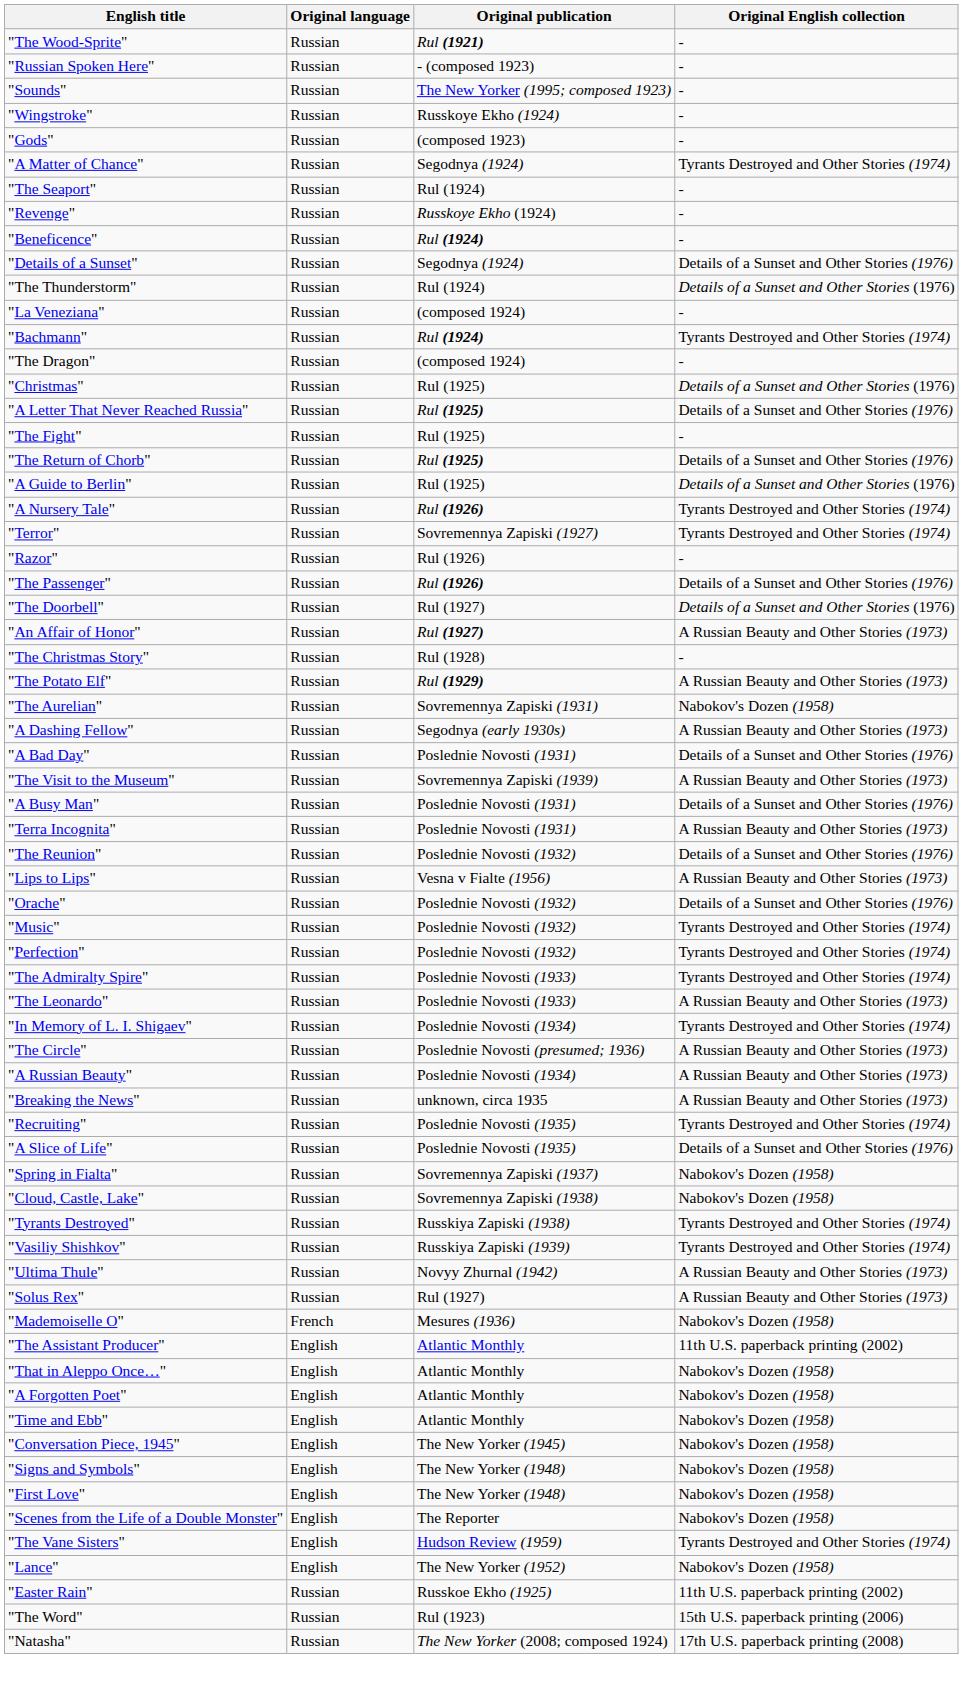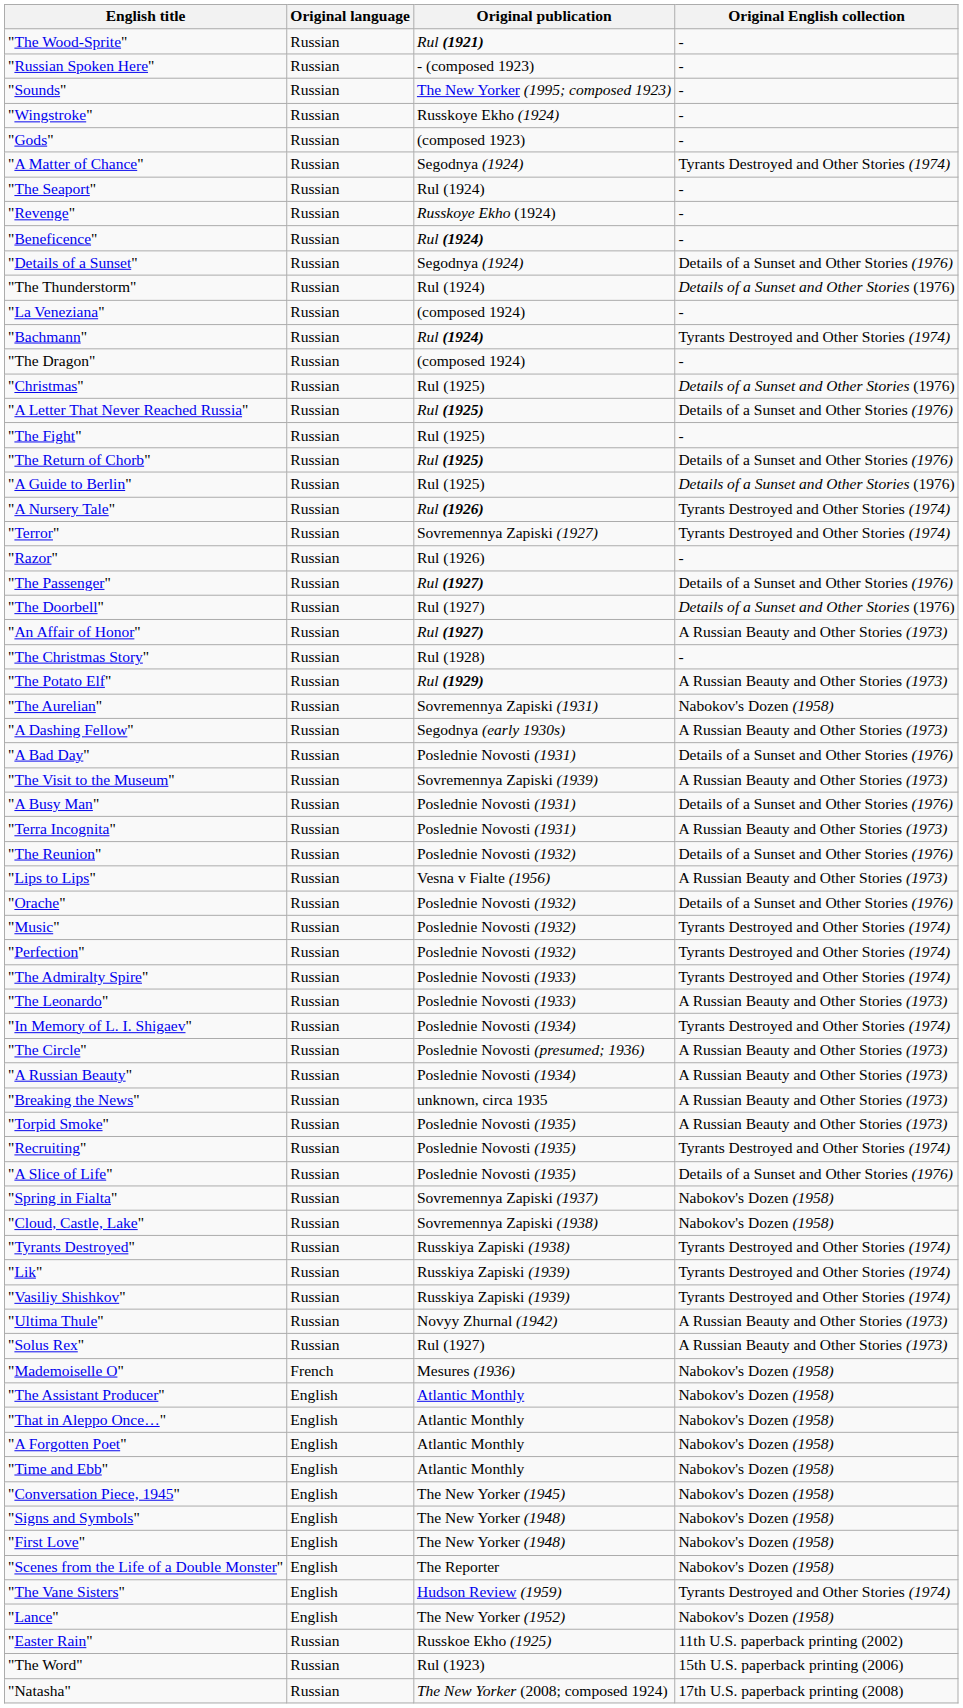 <table class="sortable wikitable">
 <tr>
 <th>English title</th>
 <th>Original language</th>
 <th>Original publication</th>
 <th>Original English collection</th>
 </tr>
 <tr>
 <td>"<a href='#'>The Wood-Sprite</a>"</td>
 <td>Russian</td>
 <td><em>Rul<strong> (1921)</td>
 <td>-</td>
 </tr>
 <tr>
 <td>"<a href='#'>Russian Spoken Here</a>"</td>
 <td>Russian</td>
 <td>- (composed 1923)</td>
 <td>-</td>
 </tr>
 <tr>
 <td>"<a href='#'>Sounds</a>"</td>
 <td>Russian</td>
 <td></em><a href='#'>The New Yorker</a><em> (1995; composed 1923)</td>
 <td>-</td>
 </tr>
 <tr>
 <td>"<a href='#'>Wingstroke</a>"</td>
 <td>Russian</td>
 <td></em>Russkoye Ekho<em> (1924)</td>
 <td>-</td>
 </tr>
 <tr>
 <td>"<a href='#'>Gods</a>"</td>
 <td>Russian</td>
 <td>(composed 1923)</td>
 <td>-</td>
 </tr>
 <tr>
 <td>"<a href='#'>A Matter of Chance</a>"</td>
 <td>Russian</td>
 <td></em>Segodnya<em> (1924)</td>
 <td></em>Tyrants Destroyed and Other Stories<em> (1974)</td>
 </tr>
 <tr>
 <td>"<a href='#'>The Seaport</a>"</td>
 <td>Russian</td>
 <td></em>Rul</strong> (1924)</td>
 <td>-</td>
 </tr>
 <tr>
 <td>"<a href='#'>Revenge</a>"</td>
 <td>Russian</td>
 <td><em>Russkoye Ekho</em> (1924)</td>
 <td>-</td>
 </tr>
 <tr>
 <td>"<a href='#'>Beneficence</a>"</td>
 <td>Russian</td>
 <td><em>Rul<strong> (1924)</td>
 <td>-</td>
 </tr>
 <tr>
 <td>"<a href='#'>Details of a Sunset</a>"</td>
 <td>Russian</td>
 <td></em>Segodnya<em> (1924)</td>
 <td></em>Details of a Sunset and Other Stories<em> (1976)</td>
 </tr>
 <tr>
 <td>"The Thunderstorm"</td>
 <td>Russian</td>
 <td></em>Rul</strong> (1924)</td>
 <td><em>Details of a Sunset and Other Stories</em> (1976)</td>
 </tr>
 <tr>
 <td>"<a href='#'>La Veneziana</a>"</td>
 <td>Russian</td>
 <td>(composed 1924)</td>
 <td>-</td>
 </tr>
 <tr>
 <td>"<a href='#'>Bachmann</a>"</td>
 <td>Russian</td>
 <td><em>Rul<strong> (1924)</td>
 <td></em>Tyrants Destroyed and Other Stories<em> (1974)</td>
 </tr>
 <tr>
 <td>"The Dragon"</td>
 <td>Russian</td>
 <td>(composed 1924)</td>
 <td>-</td>
 </tr>
 <tr>
 <td>"<a href='#'>Christmas</a>"</td>
 <td>Russian</td>
 <td></em>Rul</strong> (1925)</td>
 <td><em>Details of a Sunset and Other Stories</em> (1976)</td>
 </tr>
 <tr>
 <td>"<a href='#'>A Letter That Never Reached Russia</a>"</td>
 <td>Russian</td>
 <td><em>Rul<strong> (1925)</td>
 <td></em>Details of a Sunset and Other Stories<em> (1976)</td>
 </tr>
 <tr>
 <td>"<a href='#'>The Fight</a>"</td>
 <td>Russian</td>
 <td></em>Rul</strong> (1925)</td>
 <td>-</td>
 </tr>
 <tr>
 <td>"<a href='#'>The Return of Chorb</a>"</td>
 <td>Russian</td>
 <td><em>Rul<strong> (1925)</td>
 <td></em>Details of a Sunset and Other Stories<em> (1976)</td>
 </tr>
 <tr>
 <td>"<a href='#'>A Guide to Berlin</a>"</td>
 <td>Russian</td>
 <td></em>Rul</strong> (1925)</td>
 <td><em>Details of a Sunset and Other Stories</em> (1976)</td>
 </tr>
 <tr>
 <td>"<a href='#'>A Nursery Tale</a>"</td>
 <td>Russian</td>
 <td><em>Rul<strong> (1926)</td>
 <td></em>Tyrants Destroyed and Other Stories<em> (1974)</td>
 </tr>
 <tr>
 <td>"<a href='#'>Terror</a>"</td>
 <td>Russian</td>
 <td></em>Sovremennya Zapiski<em> (1927)</td>
 <td></em>Tyrants Destroyed and Other Stories<em> (1974)</td>
 </tr>
 <tr>
 <td>"<a href='#'>Razor</a>"</td>
 <td>Russian</td>
 <td></em>Rul</strong> (1926)</td>
 <td>-</td>
 </tr>
 <tr>
 <td>"<a href='#'>The Passenger</a>"</td>
 <td>Russian</td>
-<td><em>Rul<strong> (1926)</td>
+<td><em>Rul<strong> (1927)</td>
 <td></em>Details of a Sunset and Other Stories<em> (1976)</td>
 </tr>
 <tr>
 <td>"<a href='#'>The Doorbell</a>"</td>
 <td>Russian</td>
 <td></em>Rul</strong> (1927)</td>
 <td><em>Details of a Sunset and Other Stories</em> (1976)</td>
 </tr>
 <tr>
 <td>"<a href='#'>An Affair of Honor</a>"</td>
 <td>Russian</td>
 <td><em>Rul<strong> (1927)</td>
 <td></em>A Russian Beauty and Other Stories<em> (1973)</td>
 </tr>
 <tr>
 <td>"<a href='#'>The Christmas Story</a>"</td>
 <td>Russian</td>
 <td></em>Rul</strong> (1928)</td>
 <td>-</td>
 </tr>
 <tr>
 <td>"<a href='#'>The Potato Elf</a>"</td>
 <td>Russian</td>
 <td><em>Rul<strong> (1929)</td>
 <td></em>A Russian Beauty and Other Stories<em> (1973)</td>
 </tr>
 <tr>
 <td>"<a href='#'>The Aurelian</a>"</td>
 <td>Russian</td>
 <td></em>Sovremennya Zapiski<em> (1931)</td>
 <td></em>Nabokov's Dozen<em> (1958)</td>
 </tr>
 <tr>
 <td>"<a href='#'>A Dashing Fellow</a>"</td>
 <td>Russian</td>
 <td></em>Segodnya<em> (early 1930s)</td>
 <td></em>A Russian Beauty and Other Stories<em> (1973)</td>
 </tr>
 <tr>
 <td>"<a href='#'>A Bad Day</a>"</td>
 <td>Russian</td>
 <td></em>Poslednie Novosti<em> (1931)</td>
 <td></em>Details of a Sunset and Other Stories<em> (1976)</td>
 </tr>
 <tr>
 <td>"<a href='#'>The Visit to the Museum</a>"</td>
 <td>Russian</td>
 <td></em>Sovremennya Zapiski<em> (1939)</td>
 <td></em>A Russian Beauty and Other Stories<em> (1973)</td>
 </tr>
 <tr>
 <td>"<a href='#'>A Busy Man</a>"</td>
 <td>Russian</td>
 <td></em>Poslednie Novosti<em> (1931)</td>
 <td></em>Details of a Sunset and Other Stories<em> (1976)</td>
 </tr>
 <tr>
 <td>"<a href='#'>Terra Incognita</a>"</td>
 <td>Russian</td>
 <td></em>Poslednie Novosti<em> (1931)</td>
 <td></em>A Russian Beauty and Other Stories<em> (1973)</td>
 </tr>
 <tr>
 <td>"<a href='#'>The Reunion</a>"</td>
 <td>Russian</td>
 <td></em>Poslednie Novosti<em> (1932)</td>
 <td></em>Details of a Sunset and Other Stories<em> (1976)</td>
 </tr>
 <tr>
 <td>"<a href='#'>Lips to Lips</a>"</td>
 <td>Russian</td>
 <td></em>Vesna v Fialte<em> (1956)</td>
 <td></em>A Russian Beauty and Other Stories<em> (1973)</td>
 </tr>
 <tr>
 <td>"<a href='#'>Orache</a>"</td>
 <td>Russian</td>
 <td></em>Poslednie Novosti<em> (1932)</td>
 <td></em>Details of a Sunset and Other Stories<em> (1976)</td>
 </tr>
 <tr>
 <td>"<a href='#'>Music</a>"</td>
 <td>Russian</td>
 <td></em>Poslednie Novosti<em> (1932)</td>
 <td></em>Tyrants Destroyed and Other Stories<em> (1974)</td>
 </tr>
 <tr>
 <td>"<a href='#'>Perfection</a>"</td>
 <td>Russian</td>
 <td></em>Poslednie Novosti<em> (1932)</td>
 <td></em>Tyrants Destroyed and Other Stories<em> (1974)</td>
 </tr>
 <tr>
 <td>"<a href='#'>The Admiralty Spire</a>"</td>
 <td>Russian</td>
 <td></em>Poslednie Novosti<em> (1933)</td>
 <td></em>Tyrants Destroyed and Other Stories<em> (1974)</td>
 </tr>
 <tr>
 <td>"<a href='#'>The Leonardo</a>"</td>
 <td>Russian</td>
 <td></em>Poslednie Novosti<em> (1933)</td>
 <td></em>A Russian Beauty and Other Stories<em> (1973)</td>
 </tr>
 <tr>
 <td>"<a href='#'>In Memory of L. I. Shigaev</a>"</td>
 <td>Russian</td>
 <td></em>Poslednie Novosti<em> (1934)</td>
 <td></em>Tyrants Destroyed and Other Stories<em> (1974)</td>
 </tr>
 <tr>
 <td>"<a href='#'>The Circle</a>"</td>
 <td>Russian</td>
 <td></em>Poslednie Novosti<em> (presumed; 1936)</td>
 <td></em>A Russian Beauty and Other Stories<em> (1973)</td>
 </tr>
 <tr>
 <td>"<a href='#'>A Russian Beauty</a>"</td>
 <td>Russian</td>
 <td></em>Poslednie Novosti<em> (1934)</td>
 <td></em>A Russian Beauty and Other Stories<em> (1973)</td>
 </tr>
 <tr>
 <td>"<a href='#'>Breaking the News</a>"</td>
 <td>Russian</td>
 <td>unknown, circa 1935</td>
 <td></em>A Russian Beauty and Other Stories<em> (1973)</td>
 </tr>
 <tr>
+<td>"<a href='#'>Torpid Smoke</a>"</td>
+<td>Russian</td>
+<td></em>Poslednie Novosti<em> (1935)</td>
+<td></em>A Russian Beauty and Other Stories<em> (1973)</td>
+</tr>
+<tr>
 <td>"<a href='#'>Recruiting</a>"</td>
 <td>Russian</td>
 <td></em>Poslednie Novosti<em> (1935)</td>
 <td></em>Tyrants Destroyed and Other Stories<em> (1974)</td>
 </tr>
 <tr>
 <td>"<a href='#'>A Slice of Life</a>"</td>
 <td>Russian</td>
 <td></em>Poslednie Novosti<em> (1935)</td>
 <td></em>Details of a Sunset and Other Stories<em> (1976)</td>
 </tr>
 <tr>
 <td>"<a href='#'>Spring in Fialta</a>"</td>
 <td>Russian</td>
 <td></em>Sovremennya Zapiski<em> (1937)</td>
 <td></em>Nabokov's Dozen<em> (1958)</td>
 </tr>
 <tr>
 <td>"<a href='#'>Cloud, Castle, Lake</a>"</td>
 <td>Russian</td>
 <td></em>Sovremennya Zapiski<em> (1938)</td>
 <td></em>Nabokov's Dozen<em> (1958)</td>
 </tr>
 <tr>
 <td>"<a href='#'>Tyrants Destroyed</a>"</td>
 <td>Russian</td>
 <td></em>Russkiya Zapiski<em> (1938)</td>
 <td></em>Tyrants Destroyed and Other Stories<em> (1974)</td>
 </tr>
 <tr>
+<td>"<a href='#'>Lik</a>"</td>
+<td>Russian</td>
+<td></em>Russkiya Zapiski<em> (1939)</td>
+<td></em>Tyrants Destroyed and Other Stories<em> (1974)</td>
+</tr>
+<tr>
 <td>"<a href='#'>Vasiliy Shishkov</a>"</td>
 <td>Russian</td>
 <td></em>Russkiya Zapiski<em> (1939)</td>
 <td></em>Tyrants Destroyed and Other Stories<em> (1974)</td>
 </tr>
 <tr>
 <td>"<a href='#'>Ultima Thule</a>"</td>
 <td>Russian</td>
 <td></em>Novyy Zhurnal<em> (1942)</td>
 <td></em>A Russian Beauty and Other Stories<em> (1973)</td>
 </tr>
 <tr>
 <td>"<a href='#'>Solus Rex</a>"</td>
 <td>Russian</td>
 <td></em>Rul</strong> (1927)</td>
 <td></em>A Russian Beauty and Other Stories<em> (1973)</td>
 </tr>
 <tr>
 <td>"<a href='#'>Mademoiselle O</a>"</td>
 <td>French</td>
 <td></em>Mesures<em> (1936)</td>
 <td></em>Nabokov's Dozen<em> (1958)</td>
 </tr>
 <tr>
 <td>"<a href='#'>The Assistant Producer</a>"</td>
 <td>English</td>
 <td></em><a href='#'>Atlantic Monthly</a><em></td>
-<td>11th U.S. paperback printing (2002)</td>
+<td></em>Nabokov's Dozen<em> (1958)</td>
 </tr>
 <tr>
 <td>"<a href='#'>That in Aleppo Once…</a>"</td>
 <td>English</td>
 <td></em>Atlantic Monthly<em></td>
 <td></em>Nabokov's Dozen<em> (1958)</td>
 </tr>
 <tr>
 <td>"<a href='#'>A Forgotten Poet</a>"</td>
 <td>English</td>
 <td></em>Atlantic Monthly<em></td>
 <td></em>Nabokov's Dozen<em> (1958)</td>
 </tr>
 <tr>
 <td>"<a href='#'>Time and Ebb</a>"</td>
 <td>English</td>
 <td></em>Atlantic Monthly<em></td>
 <td></em>Nabokov's Dozen<em> (1958)</td>
 </tr>
 <tr>
 <td>"<a href='#'>Conversation Piece, 1945</a>"</td>
 <td>English</td>
 <td></em>The New Yorker<em> (1945)</td>
 <td></em>Nabokov's Dozen<em> (1958)</td>
 </tr>
 <tr>
 <td>"<a href='#'>Signs and Symbols</a>"</td>
 <td>English</td>
 <td></em>The New Yorker<em> (1948)</td>
 <td></em>Nabokov's Dozen<em> (1958)</td>
 </tr>
 <tr>
 <td>"<a href='#'>First Love</a>"</td>
 <td>English</td>
 <td></em>The New Yorker<em> (1948)</td>
 <td></em>Nabokov's Dozen<em> (1958)</td>
 </tr>
 <tr>
 <td>"<a href='#'>Scenes from the Life of a Double Monster</a>"</td>
 <td>English</td>
 <td></em>The Reporter<em></td>
 <td></em>Nabokov's Dozen<em> (1958)</td>
 </tr>
 <tr>
 <td>"<a href='#'>The Vane Sisters</a>"</td>
 <td>English</td>
 <td></em><a href='#'>Hudson Review</a><em> (1959)</td>
 <td></em>Tyrants Destroyed and Other Stories<em> (1974)</td>
 </tr>
 <tr>
 <td>"<a href='#'>Lance</a>"</td>
 <td>English</td>
 <td></em>The New Yorker<em> (1952)</td>
 <td></em>Nabokov's Dozen<em> (1958)</td>
 </tr>
 <tr>
 <td>"<a href='#'>Easter Rain</a>"</td>
 <td>Russian</td>
 <td></em>Russkoe Ekho<em> (1925)</td>
 <td>11th U.S. paperback printing (2002)</td>
 </tr>
 <tr>
 <td>"The Word"</td>
 <td>Russian</td>
 <td></em>Rul</strong> (1923)</td>
 <td>15th U.S. paperback printing (2006)</td>
 </tr>
 <tr>
 <td>"Natasha"</td>
 <td>Russian</td>
 <td><em>The New Yorker</em> (2008; composed 1924)</td>
 <td>17th U.S. paperback printing (2008)</td>
 </tr>
 </table>
